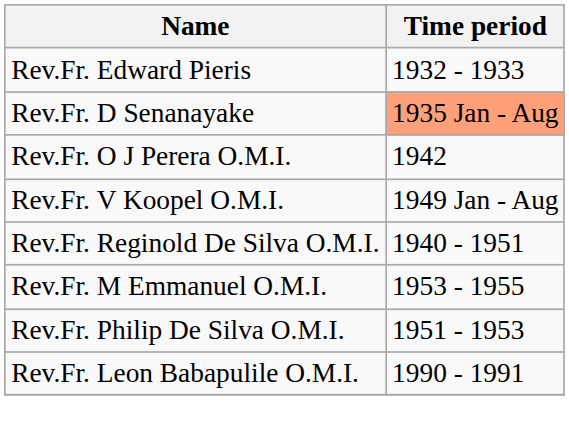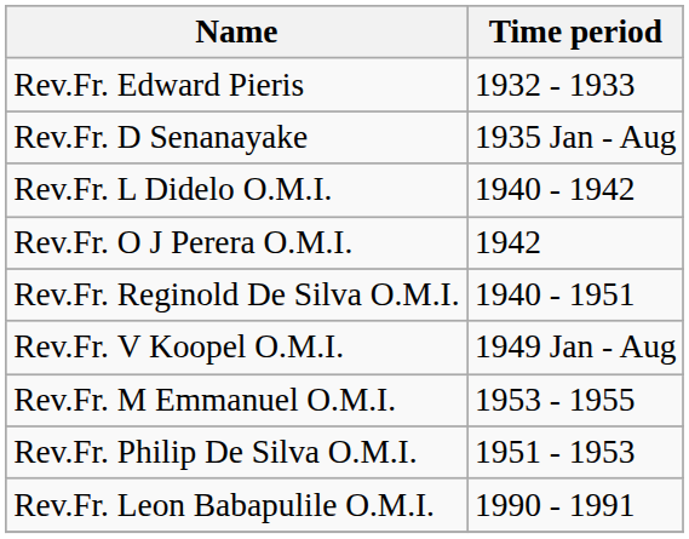 <table class=wikitable>
 <tr>
 <th>Name</th>
 <th>Time period</th>
 </tr>
 <tr>
 <td>Rev.Fr. Edward Pieris</td>
 <td>1932 - 1933</td>
 </tr>
 <tr>
 <td>Rev.Fr. D Senanayake</td>
-<td style="background: lightsalmon;">1935 Jan - Aug</td>
+<td>1935 Jan - Aug</td>
+</tr>
+<tr>
+<td>Rev.Fr. L Didelo O.M.I.</td>
+<td>1940 - 1942</td>
 </tr>
 <tr>
 <td>Rev.Fr. O J Perera O.M.I.</td>
 <td>1942</td>
 </tr>
 <tr>
+<td>Rev.Fr. Reginold De Silva O.M.I.</td>
+<td>1940 - 1951</td>
+</tr>
+<tr>
 <td>Rev.Fr. V Koopel O.M.I.</td>
 <td>1949 Jan - Aug</td>
-</tr>
-<tr>
-<td>Rev.Fr. Reginold De Silva O.M.I.</td>
-<td>1940 - 1951</td>
 </tr>
 <tr>
 <td>Rev.Fr. M Emmanuel O.M.I.</td>
 <td>1953 - 1955</td>
 </tr>
 <tr>
 <td>Rev.Fr. Philip De Silva O.M.I.</td>
 <td>1951 - 1953</td>
 </tr>
 <tr>
 <td>Rev.Fr. Leon Babapulile O.M.I.</td>
 <td>1990 - 1991</td>
 </tr>
 <tr>
 </tr>
 </table>
